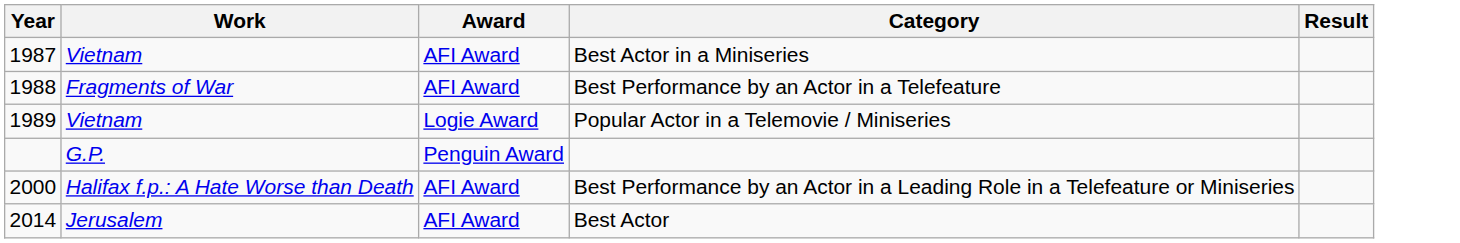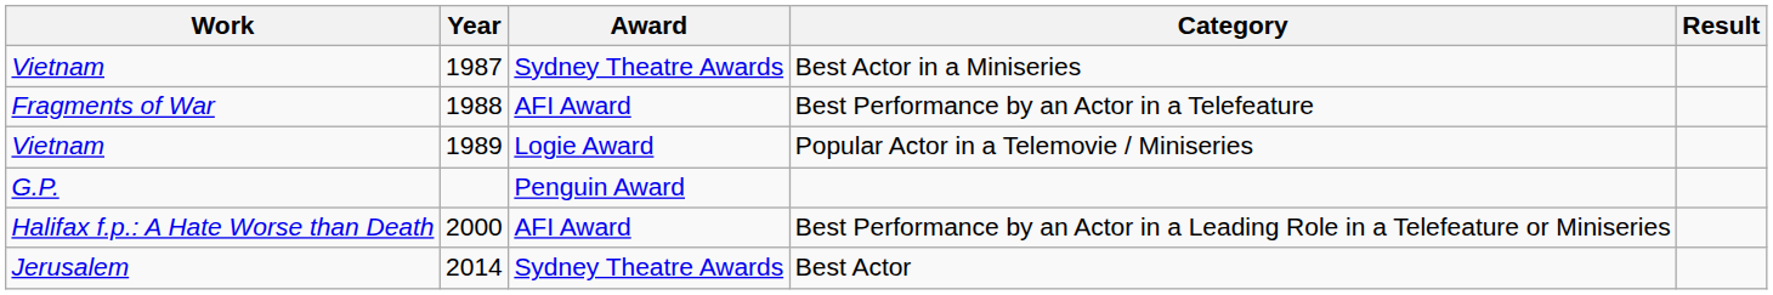 <table class=wikitable>
 <tr>
+<th>Work</th>
 <th>Year</th>
-<th>Work</th>
 <th>Award</th>
 <th>Category</th>
 <th>Result</th>
 </tr>
 <tr>
+<td><em><a href='#'>Vietnam</a></em></td>
 <td>1987</td>
-<td><em><a href='#'>Vietnam</a></em></td>
-<td><a href='#'>AFI Award</a></td>
+<td><a href='#'>Sydney Theatre Awards</a></td>
 <td>Best Actor in a Miniseries</td>
 <td></td>
 </tr>
 <tr>
+<td><em><a href='#'>Fragments of War</a></em></td>
 <td>1988</td>
-<td><em><a href='#'>Fragments of War</a></em></td>
 <td><a href='#'>AFI Award</a></td>
 <td>Best Performance by an Actor in a Telefeature</td>
 <td></td>
 </tr>
 <tr>
+<td><em><a href='#'>Vietnam</a></em></td>
 <td>1989</td>
-<td><em><a href='#'>Vietnam</a></em></td>
 <td><a href='#'>Logie Award</a></td>
 <td>Popular Actor in a Telemovie / Miniseries</td>
 <td></td>
 </tr>
 <tr>
+<td><em><a href='#'>G.P.</a></em></td>
 <td></td>
-<td><em><a href='#'>G.P.</a></em></td>
 <td><a href='#'>Penguin Award</a></td>
 <td></td>
 <td></td>
 </tr>
 <tr>
+<td><em><a href='#'>Halifax f.p.: A Hate Worse than Death</a></em></td>
 <td>2000</td>
-<td><em><a href='#'>Halifax f.p.: A Hate Worse than Death</a></em></td>
 <td><a href='#'>AFI Award</a></td>
 <td>Best Performance by an Actor in a Leading Role in a Telefeature or Miniseries</td>
 <td></td>
 </tr>
 <tr>
+<td><em><a href='#'>Jerusalem</a></em></td>
 <td>2014</td>
-<td><em><a href='#'>Jerusalem</a></em></td>
-<td><a href='#'>AFI Award</a></td>
+<td><a href='#'>Sydney Theatre Awards</a></td>
 <td>Best Actor</td>
 <td></td>
 </tr>
 </table>
